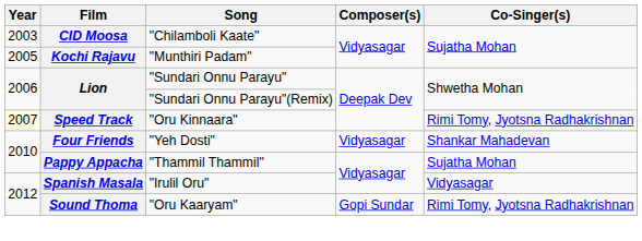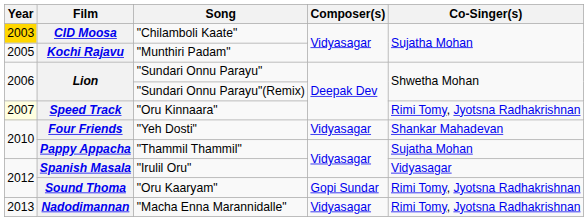 <table class="wikitable">
 <tr>
 <th>Year</th>
 <th>Film</th>
 <th>Song</th>
 <th>Composer(s)</th>
 <th>Co-Singer(s)</th>
 </tr>
 <tr>
-<td>2003</td>
+<td style="background: gold;">2003</td>
 <th><em><a href='#'>CID Moosa</a></em></th>
 <td>"Chilamboli Kaate"</td>
 <td rowspan="2"><a href='#'>Vidyasagar</a></td>
 <td rowspan="2"><a href='#'>Sujatha Mohan</a></td>
 </tr>
 <tr>
 <td>2005</td>
 <th><em><a href='#'>Kochi Rajavu</a></em></th>
 <td>"Munthiri Padam"</td>
 </tr>
 <tr>
 <td rowspan="2">2006</td>
 <th rowspan="2"><em>Lion</em></th>
 <td>"Sundari Onnu Parayu"</td>
 <td rowspan="3"><a href='#'>Deepak Dev</a></td>
 <td rowspan="2">Shwetha Mohan</td>
 </tr>
 <tr>
 <td>"Sundari Onnu Parayu"(Remix)</td>
 </tr>
 <tr>
 <td style="background: lightyellow;">2007</td>
 <th><em><a href='#'>Speed Track</a></em></th>
 <td>"Oru Kinnaara"</td>
 <td><a href='#'>Rimi Tomy</a>, <a href='#'>Jyotsna Radhakrishnan</a></td>
 </tr>
 <tr>
 <td rowspan="2">2010</td>
 <th><em><a href='#'>Four Friends</a></em></th>
 <td>"Yeh Dosti"</td>
 <td><a href='#'>Vidyasagar</a></td>
 <td><a href='#'>Shankar Mahadevan</a></td>
 </tr>
 <tr>
 <th><em><a href='#'>Pappy Appacha</a></em></th>
 <td>"Thammil Thammil"</td>
 <td rowspan="2"><a href='#'>Vidyasagar</a></td>
 <td><a href='#'>Sujatha Mohan</a></td>
 </tr>
 <tr>
 <td rowspan="2">2012</td>
 <th><em><a href='#'>Spanish Masala</a></em></th>
 <td>"Irulil Oru"</td>
 <td><a href='#'>Vidyasagar</a></td>
 </tr>
 <tr>
 <th><em><a href='#'>Sound Thoma</a></em></th>
 <td>"Oru Kaaryam"</td>
 <td><a href='#'>Gopi Sundar</a></td>
 <td><a href='#'>Rimi Tomy</a>, <a href='#'>Jyotsna Radhakrishnan</a></td>
 </tr>
+<tr>
+<td>2013</td>
+<th><em><a href='#'>Nadodimannan</a></em></th>
+<td>"Macha Enna Marannidalle"</td>
+<td><a href='#'>Vidyasagar</a></td>
+<td><a href='#'>Rimi Tomy</a>, <a href='#'>Jyotsna Radhakrishnan</a></td>
+</tr>
 </table>
